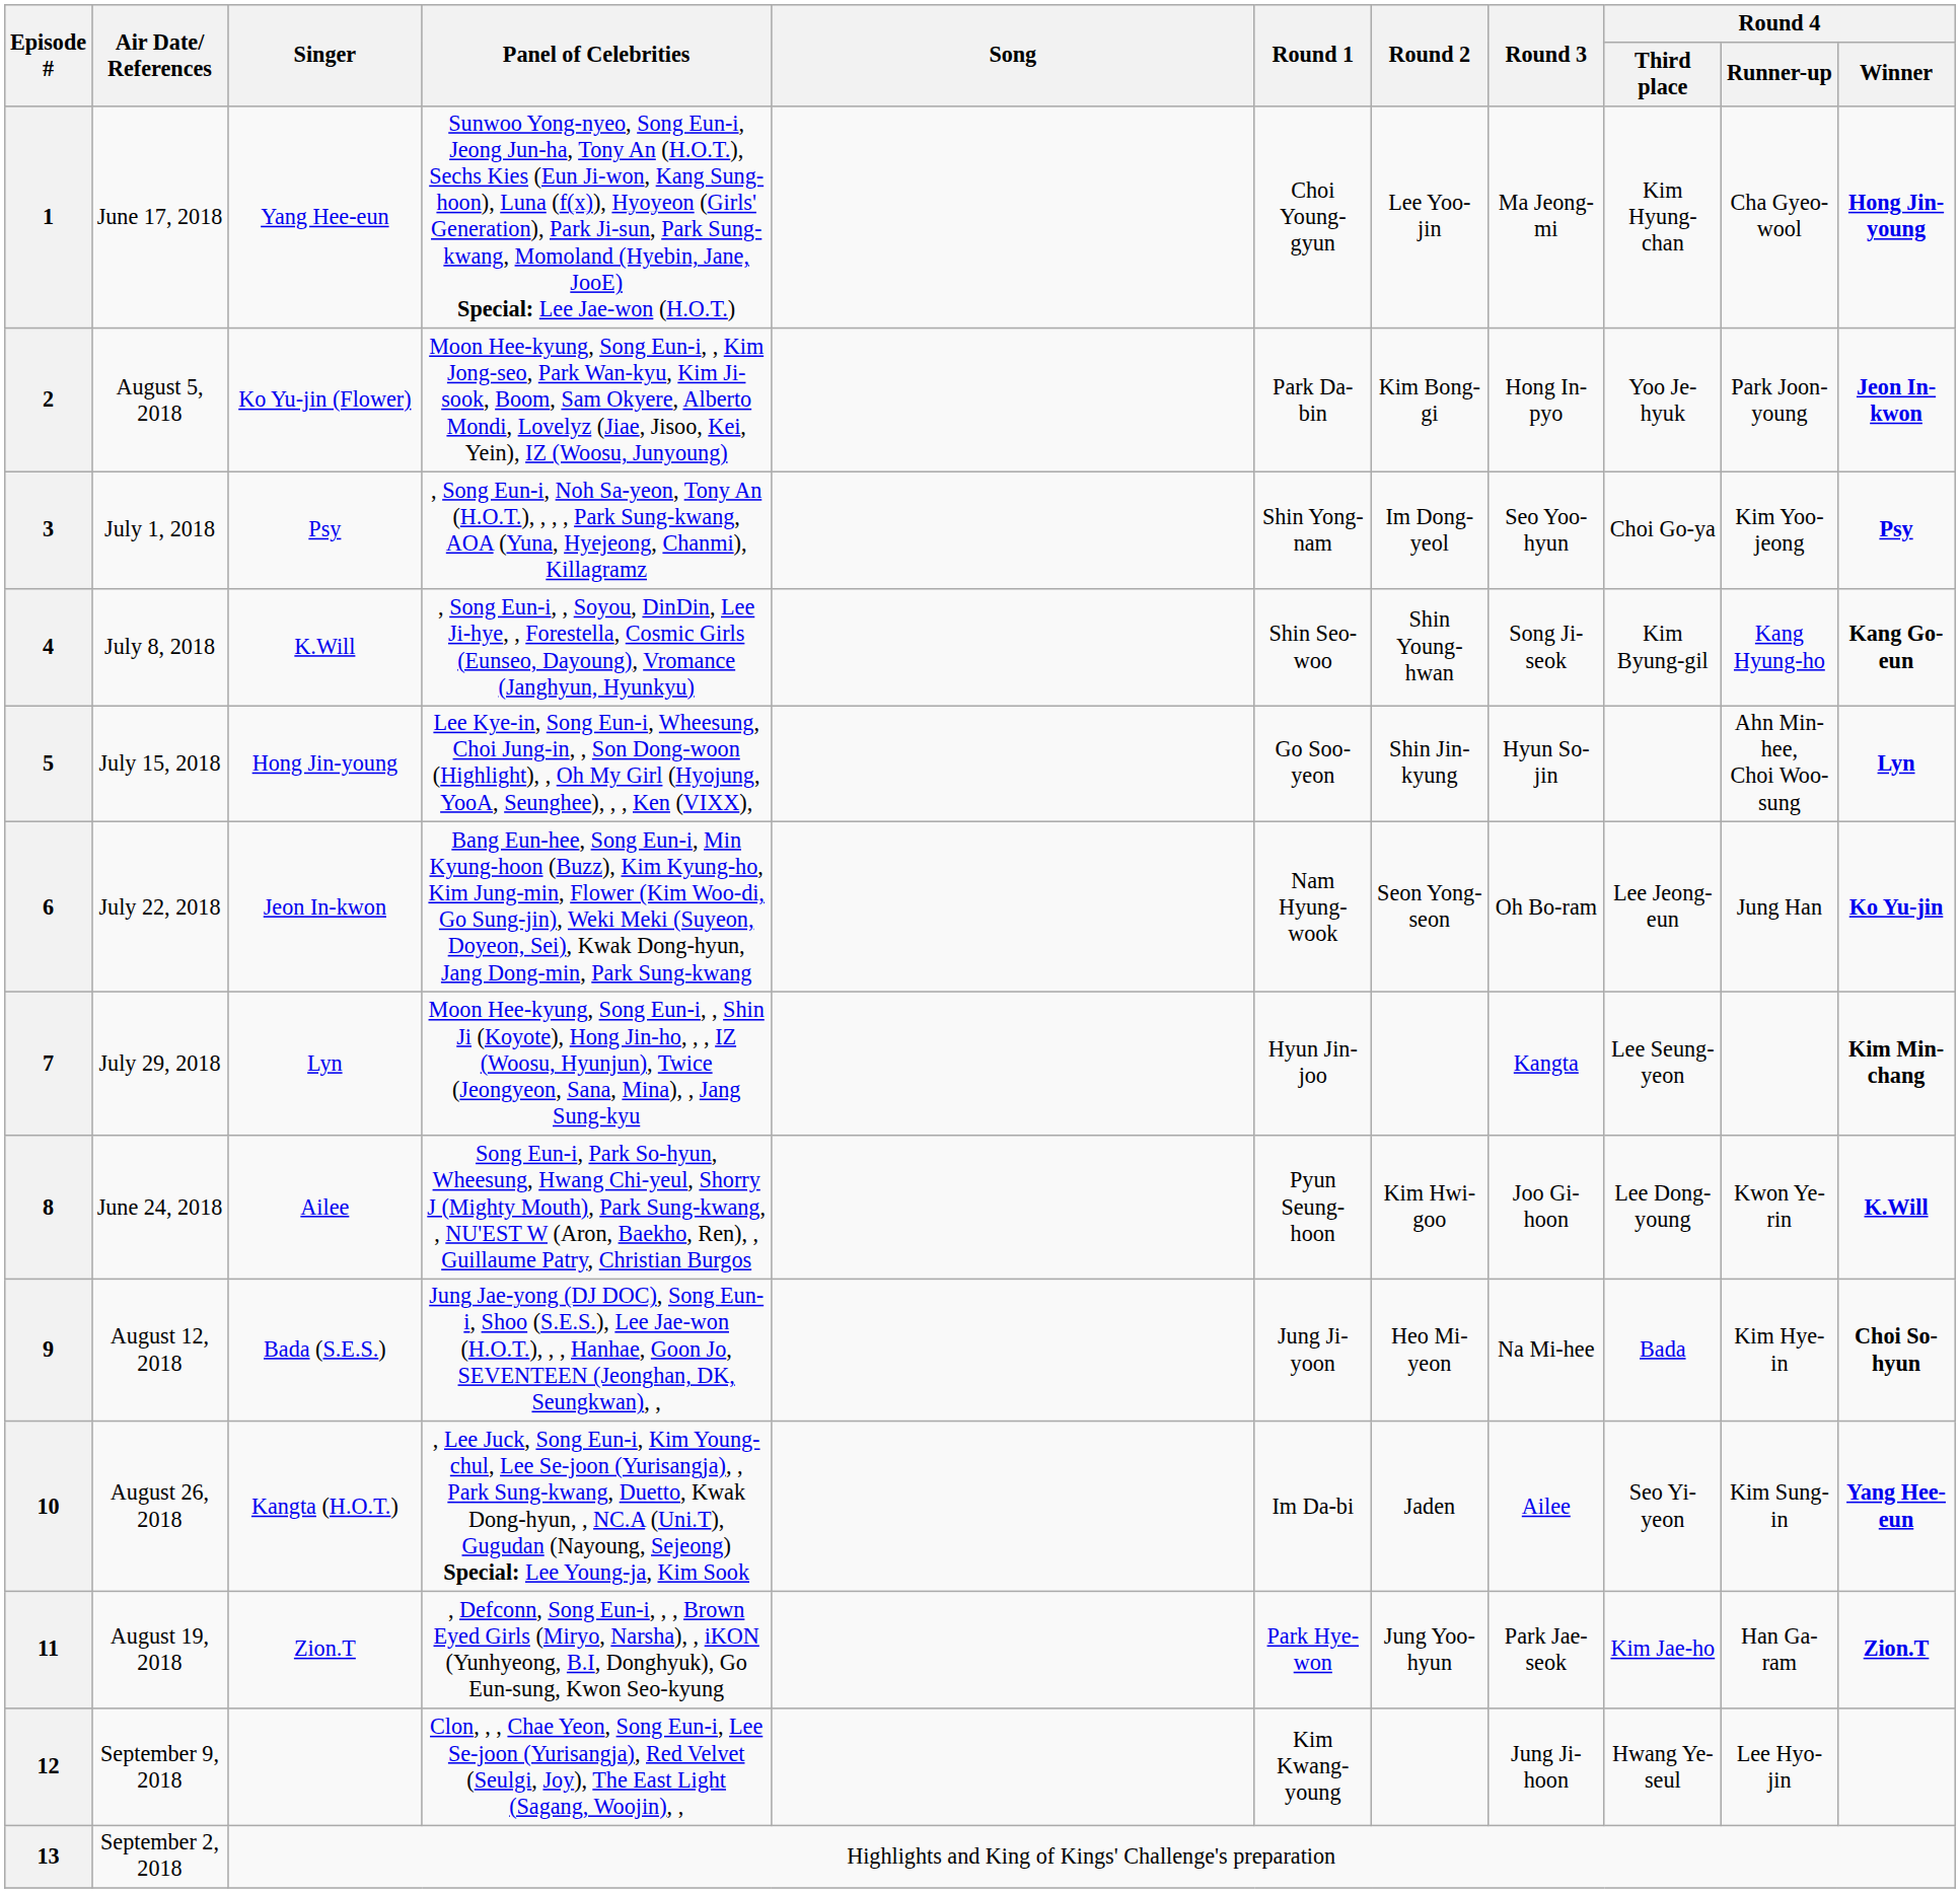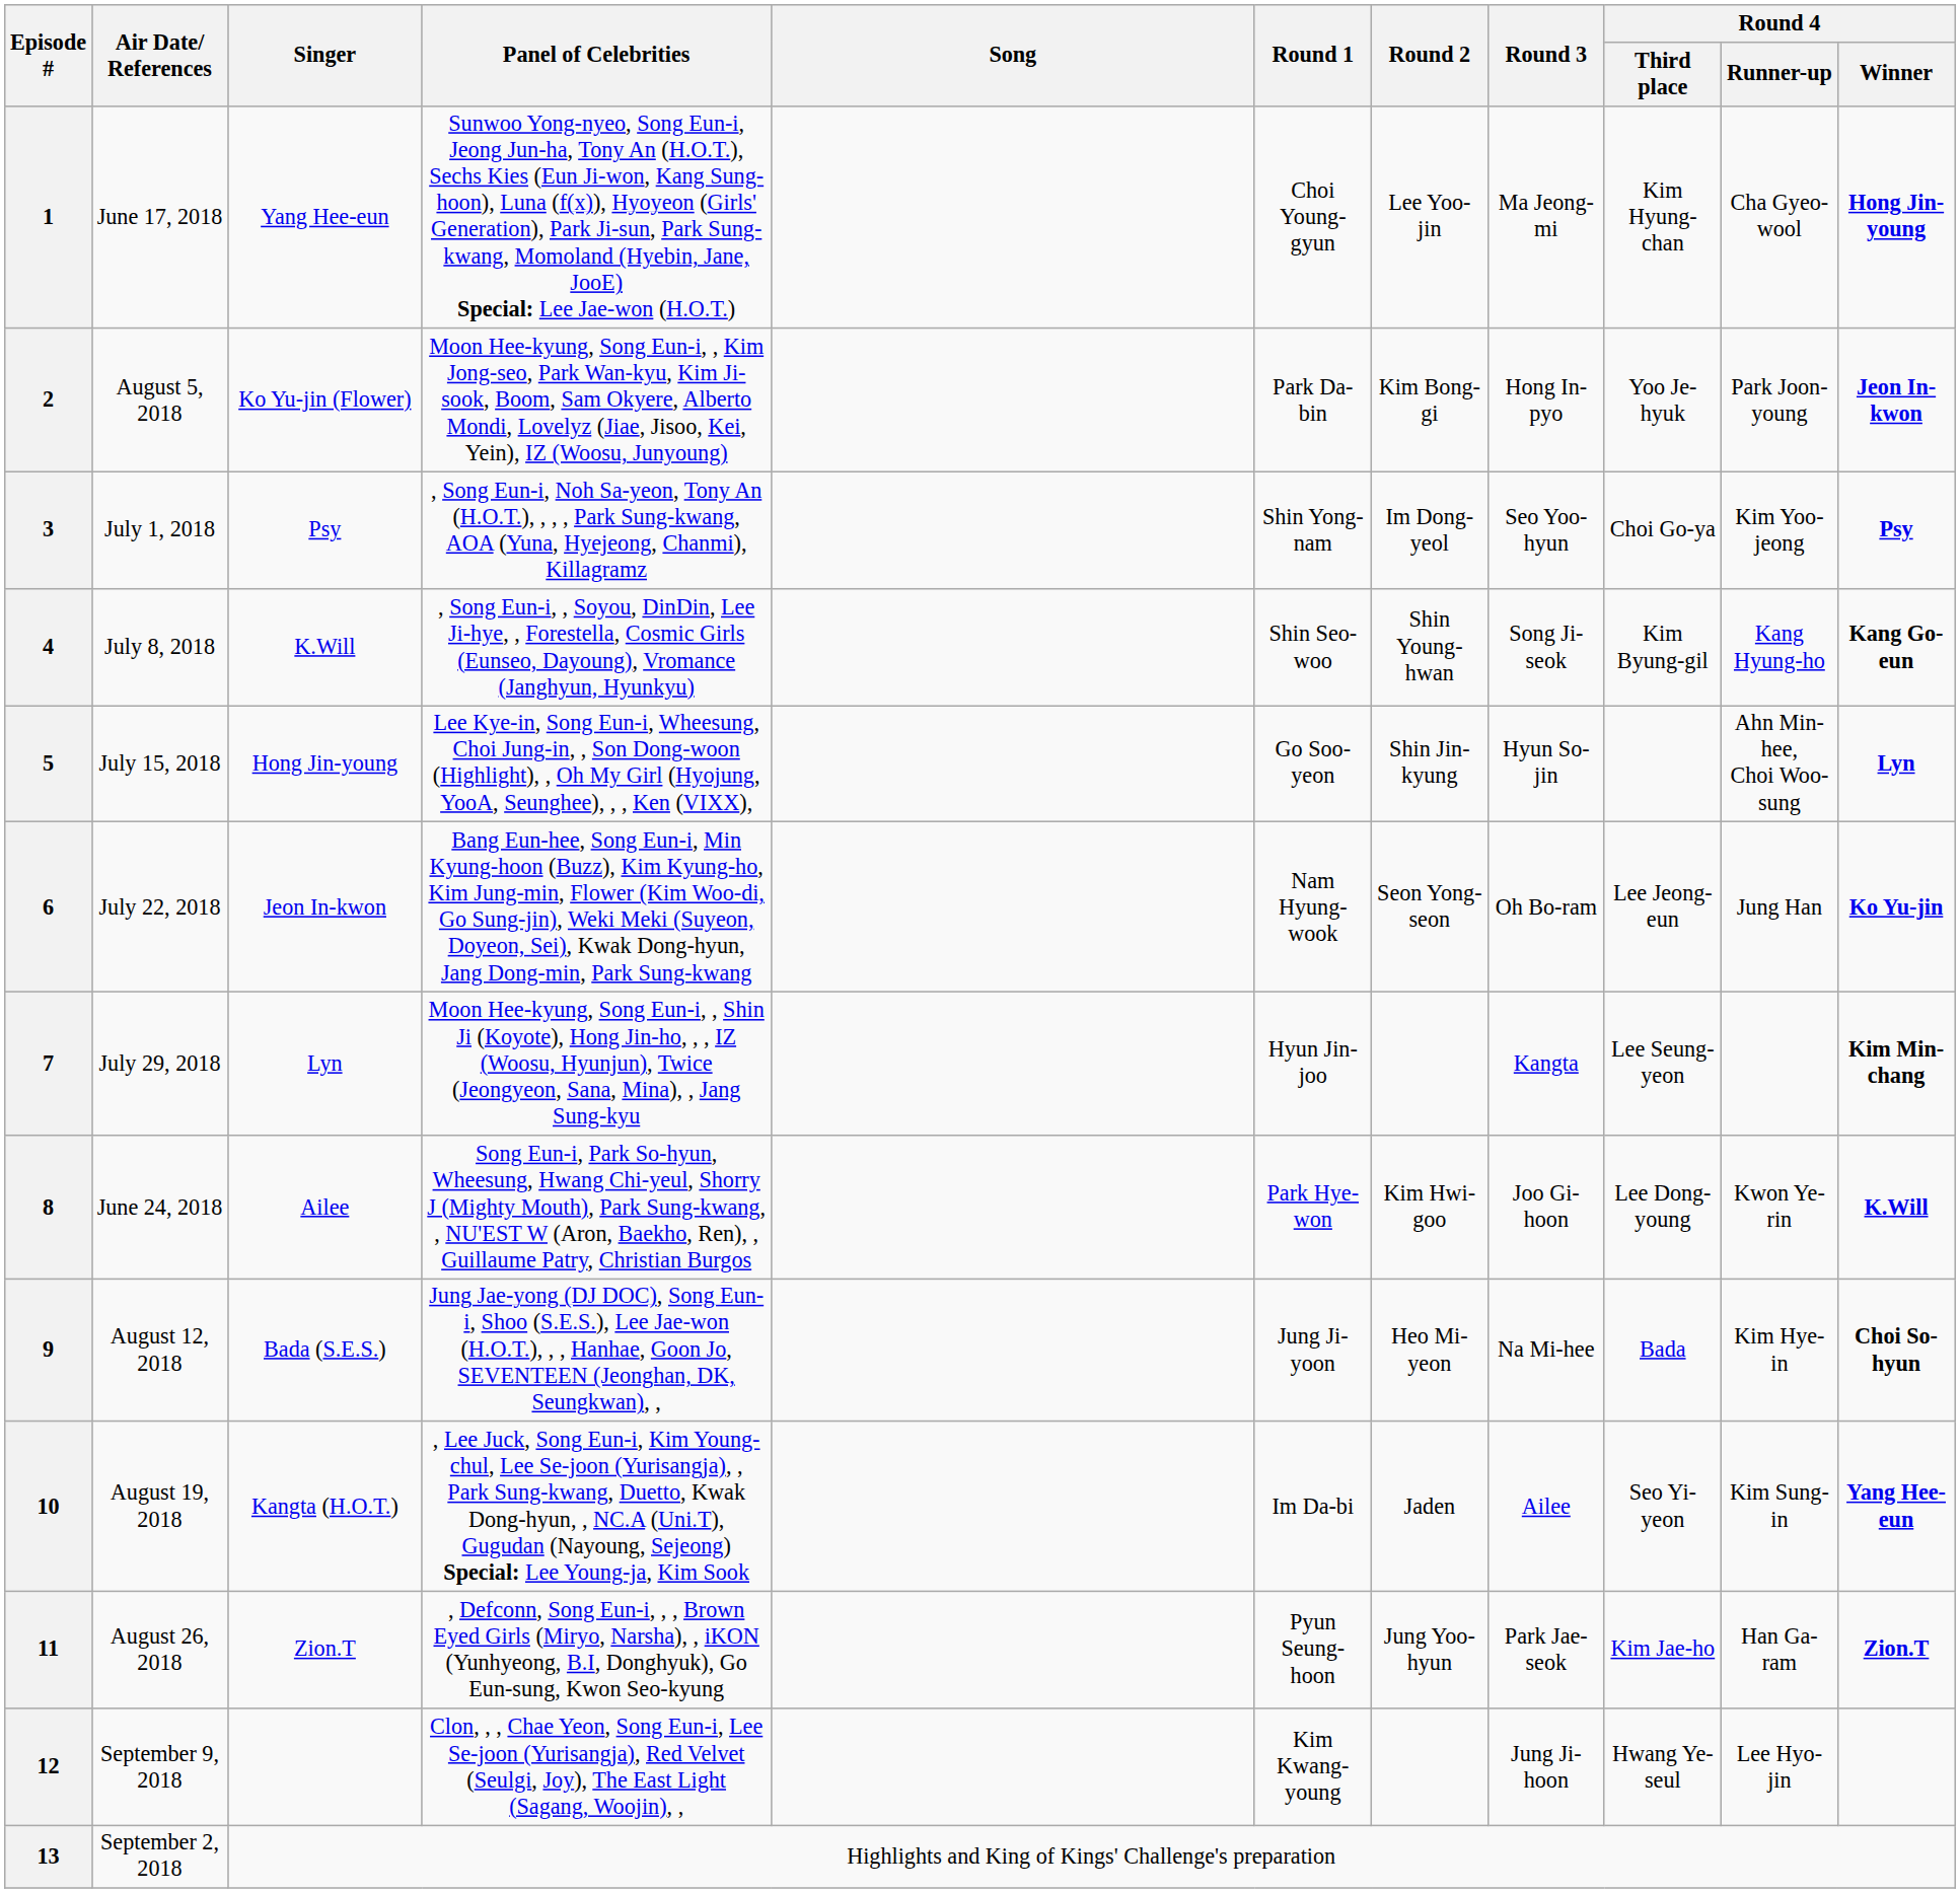 <table class="wikitable" style="text-align:center; font-size:90%;">
 <tr>
 <th rowspan="2" width="4%">Episode #</th>
 <th rowspan="2" width="7%">Air Date/<br>References</th>
 <th rowspan="2" width="10%">Singer</th>
 <th rowspan="2" width="18%">Panel of Celebrities</th>
 <th rowspan="2" width="25%">Song</th>
 <th rowspan="2" width="6%">Round 1</th>
 <th rowspan="2" width="6%">Round 2</th>
 <th rowspan="2" width="6%">Round 3</th>
 <th colspan="3" width="18%">Round 4</th>
 </tr>
 <tr>
 <th width="6%">Third place</th>
 <th width="6%">Runner-up</th>
 <th width="6%">Winner</th>
 </tr>
 <tr>
 <th>1</th>
 <td>June 17, 2018<br></td>
 <td><a href='#'>Yang Hee-eun</a></td>
 <td><a href='#'>Sunwoo Yong-nyeo</a>, <a href='#'>Song Eun-i</a>, <a href='#'>Jeong Jun-ha</a>, <a href='#'>Tony An</a> (<a href='#'>H.O.T.</a>), <a href='#'>Sechs Kies</a> (<a href='#'>Eun Ji-won</a>, <a href='#'>Kang Sung-hoon</a>), <a href='#'>Luna</a> (<a href='#'>f(x)</a>), <a href='#'>Hyoyeon</a> (<a href='#'>Girls' Generation</a>), <a href='#'>Park Ji-sun</a>, <a href='#'>Park Sung-kwang</a>, <a href='#'>Momoland (Hyebin, Jane, JooE)</a><br><strong>Special:</strong> <a href='#'>Lee Jae-won</a> (<a href='#'>H.O.T.</a>)</td>
 <td></td>
 <td>Choi Young-gyun</td>
 <td>Lee Yoo-jin</td>
 <td>Ma Jeong-mi</td>
 <td>Kim Hyung-chan</td>
 <td>Cha Gyeo-wool</td>
 <td><strong><a href='#'>Hong Jin-young</a></strong></td>
 </tr>
 <tr>
 <th>2</th>
 <td>August 5, 2018<br></td>
 <td><a href='#'>Ko Yu-jin (Flower)</a></td>
 <td><a href='#'>Moon Hee-kyung</a>, <a href='#'>Song Eun-i</a>, , <a href='#'>Kim Jong-seo</a>, <a href='#'>Park Wan-kyu</a>, <a href='#'>Kim Ji-sook</a>, <a href='#'>Boom</a>, <a href='#'>Sam Okyere</a>, <a href='#'>Alberto Mondi</a>, <a href='#'>Lovelyz</a> (<a href='#'>Jiae</a>, Jisoo, <a href='#'>Kei</a>, Yein), <a href='#'>IZ (Woosu, Junyoung)</a></td>
 <td></td>
 <td>Park Da-bin</td>
 <td>Kim Bong-gi</td>
 <td>Hong In-pyo</td>
 <td>Yoo Je-hyuk</td>
 <td>Park Joon-young</td>
 <td><strong><a href='#'>Jeon In-kwon</a></strong></td>
 </tr>
 <tr>
 <th>3</th>
 <td>July 1, 2018<br></td>
 <td><a href='#'>Psy</a></td>
 <td>, <a href='#'>Song Eun-i</a>, <a href='#'>Noh Sa-yeon</a>, <a href='#'>Tony An</a> (<a href='#'>H.O.T.</a>), , , , <a href='#'>Park Sung-kwang</a>, <a href='#'>AOA</a> (<a href='#'>Yuna</a>, <a href='#'>Hyejeong</a>, <a href='#'>Chanmi</a>), <a href='#'>Killagramz</a></td>
 <td></td>
 <td>Shin Yong-nam</td>
 <td>Im Dong-yeol</td>
 <td>Seo Yoo-hyun</td>
 <td>Choi Go-ya</td>
 <td>Kim Yoo-jeong</td>
 <td><strong><a href='#'>Psy</a></strong></td>
 </tr>
 <tr>
 <th>4</th>
 <td>July 8, 2018<br></td>
 <td><a href='#'>K.Will</a></td>
 <td>, <a href='#'>Song Eun-i</a>, , <a href='#'>Soyou</a>, <a href='#'>DinDin</a>, <a href='#'>Lee Ji-hye</a>, , <a href='#'>Forestella</a>, <a href='#'>Cosmic Girls (Eunseo, Dayoung)</a>, <a href='#'>Vromance (Janghyun, Hyunkyu)</a></td>
 <td></td>
 <td>Shin Seo-woo</td>
 <td>Shin Young-hwan</td>
 <td>Song Ji-seok</td>
 <td>Kim Byung-gil</td>
 <td><a href='#'>Kang Hyung-ho</a></td>
 <td><strong>Kang Go-eun</strong></td>
 </tr>
 <tr>
 <th>5</th>
 <td>July 15, 2018<br></td>
 <td><a href='#'>Hong Jin-young</a></td>
 <td><a href='#'>Lee Kye-in</a>, <a href='#'>Song Eun-i</a>, <a href='#'>Wheesung</a>, <a href='#'>Choi Jung-in</a>, , <a href='#'>Son Dong-woon</a> (<a href='#'>Highlight</a>), ,  <a href='#'>Oh My Girl</a> (<a href='#'>Hyojung</a>, <a href='#'>YooA</a>, <a href='#'>Seunghee</a>), , , <a href='#'>Ken</a> (<a href='#'>VIXX</a>), </td>
 <td></td>
 <td>Go Soo-yeon</td>
 <td>Shin Jin-kyung</td>
 <td>Hyun So-jin</td>
 <td></td>
 <td>Ahn Min-hee,<br>Choi Woo-sung </td>
 <td><strong><a href='#'>Lyn</a></strong></td>
 </tr>
 <tr>
 <th>6</th>
 <td>July 22, 2018<br></td>
 <td><a href='#'>Jeon In-kwon</a></td>
 <td><a href='#'>Bang Eun-hee</a>, <a href='#'>Song Eun-i</a>, <a href='#'>Min Kyung-hoon</a> (<a href='#'>Buzz</a>), <a href='#'>Kim Kyung-ho</a>, <a href='#'>Kim Jung-min</a>, <a href='#'>Flower (Kim Woo-di, Go Sung-jin)</a>, <a href='#'>Weki Meki (Suyeon, Doyeon, Sei)</a>, Kwak Dong-hyun, <a href='#'>Jang Dong-min</a>, <a href='#'>Park Sung-kwang</a></td>
 <td></td>
 <td>Nam Hyung-wook</td>
 <td>Seon Yong-seon</td>
 <td>Oh Bo-ram</td>
 <td>Lee Jeong-eun</td>
 <td>Jung Han</td>
 <td><strong><a href='#'>Ko Yu-jin</a></strong></td>
 </tr>
 <tr>
 <th>7</th>
 <td>July 29, 2018<br></td>
 <td><a href='#'>Lyn</a></td>
 <td><a href='#'>Moon Hee-kyung</a>, <a href='#'>Song Eun-i</a>, , <a href='#'>Shin Ji</a> (<a href='#'>Koyote</a>), <a href='#'>Hong Jin-ho</a>, , , <a href='#'>IZ (Woosu, Hyunjun)</a>, <a href='#'>Twice</a> (<a href='#'>Jeongyeon</a>, <a href='#'>Sana</a>, <a href='#'>Mina</a>), , <a href='#'>Jang Sung-kyu</a></td>
 <td></td>
 <td>Hyun Jin-joo</td>
 <td></td>
 <td><a href='#'>Kangta</a></td>
 <td>Lee Seung-yeon</td>
 <td></td>
 <td><strong>Kim Min-chang</strong></td>
 </tr>
 <tr>
 <th>8</th>
 <td>June 24, 2018<br></td>
 <td><a href='#'>Ailee</a></td>
 <td><a href='#'>Song Eun-i</a>, <a href='#'>Park So-hyun</a>, <a href='#'>Wheesung</a>, <a href='#'>Hwang Chi-yeul</a>, <a href='#'>Shorry J (Mighty Mouth)</a>, <a href='#'>Park Sung-kwang</a>, , <a href='#'>NU'EST W</a> (Aron, <a href='#'>Baekho</a>, Ren), , <a href='#'>Guillaume Patry</a>, <a href='#'>Christian Burgos</a></td>
 <td></td>
-<td>Pyun Seung-hoon</td>
+<td><a href='#'>Park Hye-won</a></td>
 <td>Kim Hwi-goo</td>
 <td>Joo Gi-hoon </td>
 <td>Lee Dong-young</td>
 <td>Kwon Ye-rin</td>
 <td><strong><a href='#'>K.Will</a></strong></td>
 </tr>
 <tr>
 <th>9</th>
 <td>August 12, 2018<br></td>
 <td><a href='#'>Bada</a> (<a href='#'>S.E.S.</a>)</td>
 <td><a href='#'>Jung Jae-yong (DJ DOC)</a>, <a href='#'>Song Eun-i</a>, <a href='#'>Shoo</a> (<a href='#'>S.E.S.</a>), <a href='#'>Lee Jae-won</a> (<a href='#'>H.O.T.</a>), , , <a href='#'>Hanhae</a>, <a href='#'>Goon Jo</a>, <a href='#'>SEVENTEEN (Jeonghan, DK, Seungkwan)</a>, , </td>
 <td></td>
 <td>Jung Ji-yoon</td>
 <td>Heo Mi-yeon</td>
 <td>Na Mi-hee</td>
 <td><a href='#'>Bada</a></td>
 <td>Kim Hye-in</td>
 <td><strong>Choi So-hyun</strong></td>
 </tr>
 <tr>
 <th>10</th>
-<td>August 26, 2018<br></td>
+<td>August 19, 2018<br></td>
 <td><a href='#'>Kangta</a> (<a href='#'>H.O.T.</a>)</td>
 <td>, <a href='#'>Lee Juck</a>, <a href='#'>Song Eun-i</a>, <a href='#'>Kim Young-chul</a>, <a href='#'>Lee Se-joon (Yurisangja)</a>, , <a href='#'>Park Sung-kwang</a>, <a href='#'>Duetto</a>, Kwak Dong-hyun, , <a href='#'>NC.A</a> (<a href='#'>Uni.T</a>), <a href='#'>Gugudan</a> (Nayoung, <a href='#'>Sejeong</a>)<br><strong>Special:</strong> <a href='#'>Lee Young-ja</a>, <a href='#'>Kim Sook</a></td>
 <td></td>
 <td>Im Da-bi</td>
 <td>Jaden</td>
 <td><a href='#'>Ailee</a></td>
 <td>Seo Yi-yeon</td>
 <td>Kim Sung-in</td>
 <td><strong><a href='#'>Yang Hee-eun</a></strong></td>
 </tr>
 <tr>
 <th>11</th>
-<td>August 19, 2018<br></td>
+<td>August 26, 2018<br></td>
 <td><a href='#'>Zion.T</a></td>
 <td>, <a href='#'>Defconn</a>, <a href='#'>Song Eun-i</a>, , , <a href='#'>Brown Eyed Girls</a> (<a href='#'>Miryo</a>, <a href='#'>Narsha</a>), , <a href='#'>iKON</a> (Yunhyeong, <a href='#'>B.I</a>, Donghyuk), Go Eun-sung, Kwon Seo-kyung</td>
 <td></td>
-<td><a href='#'>Park Hye-won</a></td>
+<td>Pyun Seung-hoon</td>
 <td>Jung Yoo-hyun</td>
 <td>Park Jae-seok</td>
 <td><a href='#'>Kim Jae-ho</a></td>
 <td>Han Ga-ram</td>
 <td><strong><a href='#'>Zion.T</a></strong></td>
 </tr>
 <tr>
 <th>12</th>
 <td>September 9, 2018<br></td>
 <td></td>
 <td><a href='#'>Clon</a>, , , <a href='#'>Chae Yeon</a>, <a href='#'>Song Eun-i</a>, <a href='#'>Lee Se-joon (Yurisangja)</a>, <a href='#'>Red Velvet</a> (<a href='#'>Seulgi</a>, <a href='#'>Joy</a>), <a href='#'>The East Light (Sagang, Woojin)</a>, , </td>
 <td></td>
 <td>Kim Kwang-young</td>
 <td></td>
 <td>Jung Ji-hoon</td>
 <td>Hwang Ye-seul</td>
 <td>Lee Hyo-jin</td>
 <td></td>
 </tr>
 <tr>
 <th>13</th>
 <td>September 2, 2018<br></td>
 <td colspan=9>Highlights and King of Kings' Challenge's preparation</td>
 </tr>
 </table>
